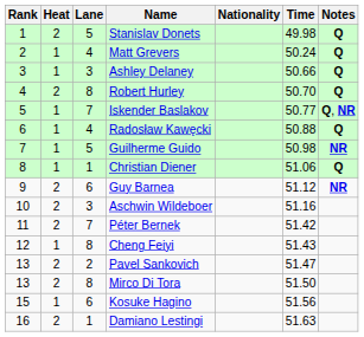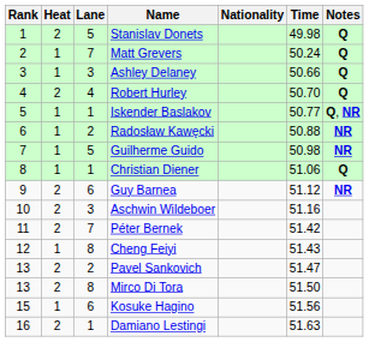 <table class="wikitable sortable" style="text-align:center">
 <tr>
 <th>Rank</th>
 <th>Heat</th>
 <th>Lane</th>
 <th>Name</th>
 <th>Nationality</th>
 <th>Time</th>
 <th>Notes</th>
 </tr>
 <tr bgcolor=ccffcc>
 <td>1</td>
 <td>2</td>
 <td>5</td>
 <td align=left><a href='#'>Stanislav Donets</a></td>
 <td align=left></td>
 <td>49.98</td>
 <td><strong>Q</strong></td>
 </tr>
 <tr bgcolor=ccffcc>
 <td>2</td>
 <td>1</td>
-<td>4</td>
+<td>7</td>
 <td align=left><a href='#'>Matt Grevers</a></td>
 <td align=left></td>
 <td>50.24</td>
 <td><strong>Q</strong></td>
 </tr>
 <tr bgcolor=ccffcc>
 <td>3</td>
 <td>1</td>
 <td>3</td>
 <td align=left><a href='#'>Ashley Delaney</a></td>
 <td align=left></td>
 <td>50.66</td>
 <td><strong>Q</strong></td>
 </tr>
 <tr bgcolor=ccffcc>
 <td>4</td>
 <td>2</td>
-<td>8</td>
+<td>4</td>
 <td align=left><a href='#'>Robert Hurley</a></td>
 <td align=left></td>
 <td>50.70</td>
 <td><strong>Q</strong></td>
 </tr>
 <tr bgcolor=ccffcc>
 <td>5</td>
 <td>1</td>
-<td>7</td>
+<td>1</td>
 <td align=left><a href='#'>Iskender Baslakov</a></td>
 <td align=left></td>
 <td>50.77</td>
 <td><strong>Q</strong>, <strong><a href='#'>NR</a></strong></td>
 </tr>
 <tr bgcolor=ccffcc>
 <td>6</td>
 <td>1</td>
-<td>4</td>
+<td>2</td>
 <td align=left><a href='#'>Radosław Kawęcki</a></td>
 <td align=left></td>
 <td>50.88</td>
-<td><strong>Q</strong></td>
+<td><strong><a href='#'>NR</a></strong></td>
 </tr>
 <tr bgcolor=ccffcc>
 <td>7</td>
 <td>1</td>
 <td>5</td>
 <td align=left><a href='#'>Guilherme Guido</a></td>
 <td align=left></td>
 <td>50.98</td>
 <td><strong><a href='#'>NR</a></strong></td>
 </tr>
 <tr bgcolor=ccffcc>
 <td>8</td>
 <td>1</td>
 <td>1</td>
 <td align=left><a href='#'>Christian Diener</a></td>
 <td align=left></td>
 <td>51.06</td>
 <td><strong>Q</strong></td>
 </tr>
 <tr>
 <td>9</td>
 <td>2</td>
 <td>6</td>
 <td align=left><a href='#'>Guy Barnea</a></td>
 <td align=left></td>
 <td>51.12</td>
 <td><strong><a href='#'>NR</a></strong></td>
 </tr>
 <tr>
 <td>10</td>
 <td>2</td>
 <td>3</td>
 <td align=left><a href='#'>Aschwin Wildeboer</a></td>
 <td align=left></td>
 <td>51.16</td>
 <td></td>
 </tr>
 <tr>
 <td>11</td>
 <td>2</td>
 <td>7</td>
 <td align=left><a href='#'>Péter Bernek</a></td>
 <td align=left></td>
 <td>51.42</td>
 <td></td>
 </tr>
 <tr>
 <td>12</td>
 <td>1</td>
 <td>8</td>
 <td align=left><a href='#'>Cheng Feiyi</a></td>
 <td align=left></td>
 <td>51.43</td>
 <td></td>
 </tr>
 <tr>
 <td>13</td>
 <td>2</td>
 <td>2</td>
 <td align=left><a href='#'>Pavel Sankovich</a></td>
 <td align=left></td>
 <td>51.47</td>
 <td></td>
 </tr>
 <tr>
 <td>13</td>
 <td>2</td>
 <td>8</td>
 <td align=left><a href='#'>Mirco Di Tora</a></td>
 <td align=left></td>
 <td>51.50</td>
 <td></td>
 </tr>
 <tr>
 <td>15</td>
 <td>1</td>
 <td>6</td>
 <td align=left><a href='#'>Kosuke Hagino</a></td>
 <td align=left></td>
 <td>51.56</td>
 <td></td>
 </tr>
 <tr>
 <td>16</td>
 <td>2</td>
 <td>1</td>
 <td align=left><a href='#'>Damiano Lestingi</a></td>
 <td align=left></td>
 <td>51.63</td>
 <td></td>
 </tr>
 </table>
